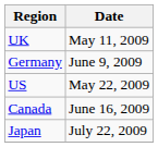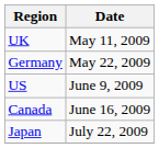 <table class="wikitable">
 <tr>
 <th>Region</th>
 <th>Date</th>
 </tr>
 <tr>
 <td><a href='#'>UK</a></td>
 <td>May 11, 2009</td>
 </tr>
 <tr>
 <td><a href='#'>Germany</a></td>
-<td>June 9, 2009</td>
+<td>May 22, 2009</td>
 </tr>
 <tr>
 <td><a href='#'>US</a></td>
-<td>May 22, 2009</td>
+<td>June 9, 2009</td>
 </tr>
 <tr>
 <td><a href='#'>Canada</a></td>
 <td>June 16, 2009</td>
 </tr>
 <tr>
 <td><a href='#'>Japan</a></td>
 <td>July 22, 2009</td>
 </tr>
 <tr>
 </tr>
 </table>
